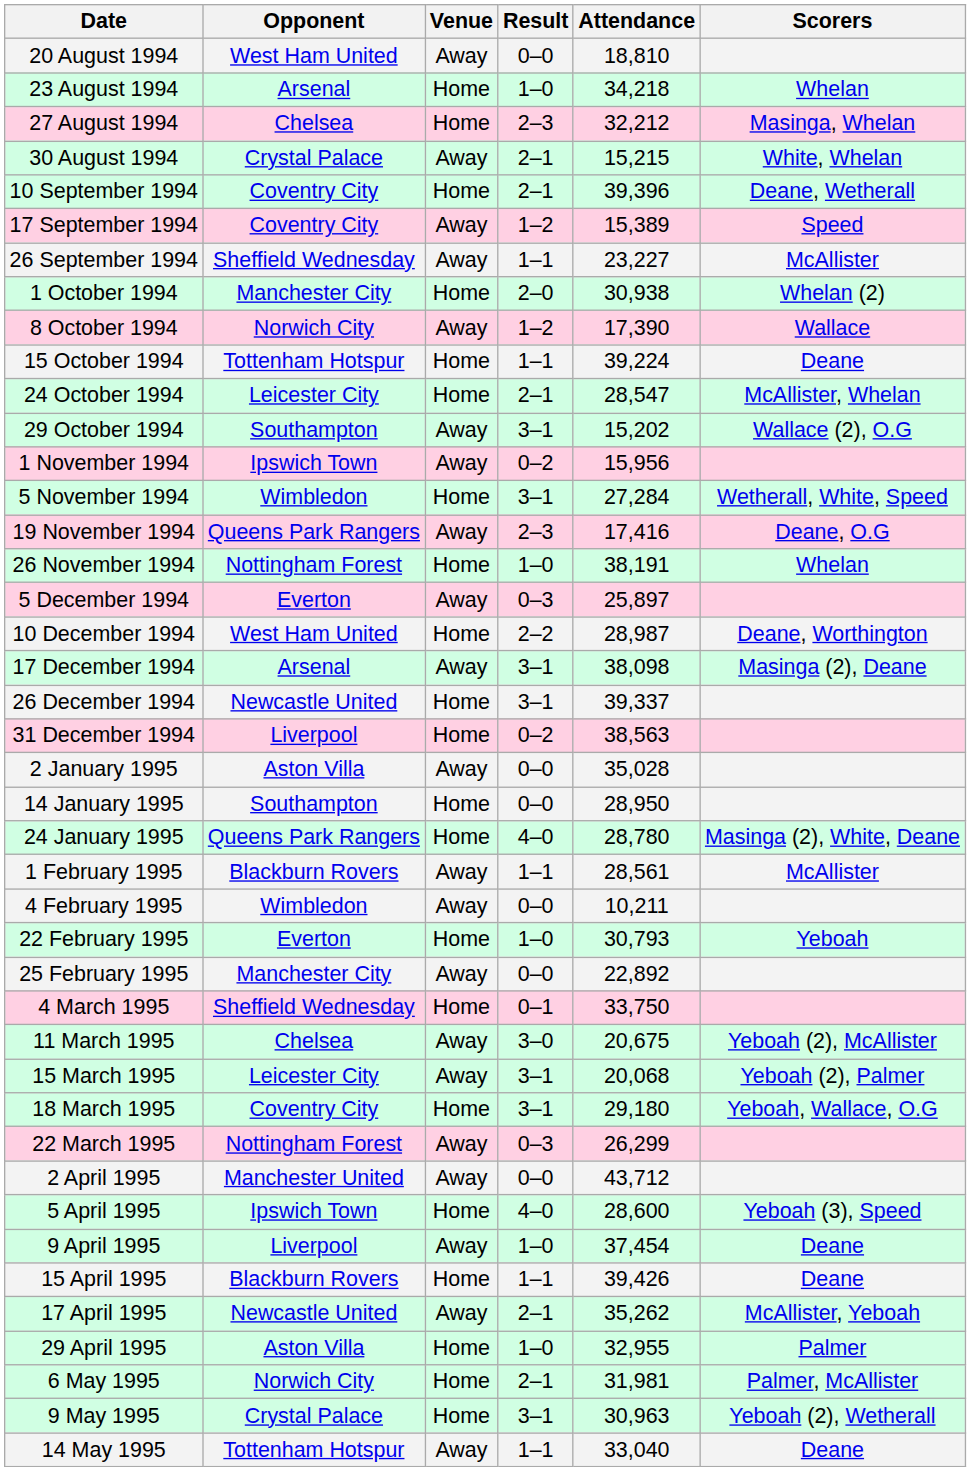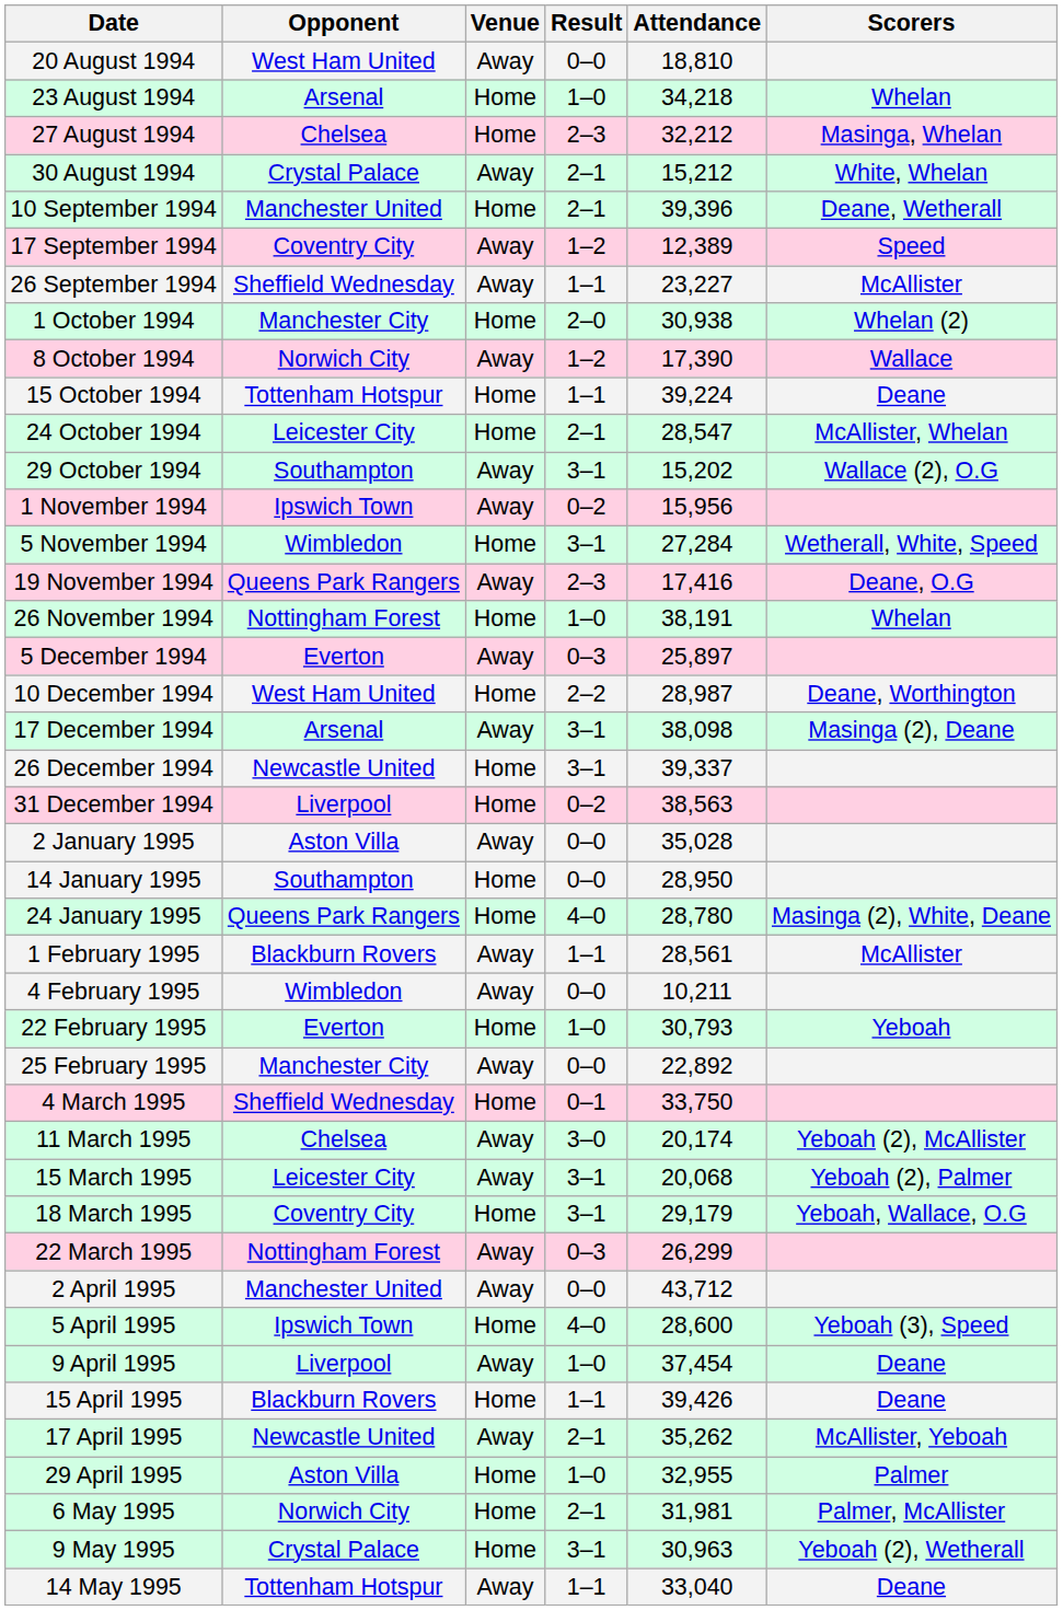 <table class="wikitable sortable" style="text-align:center">
 <tr>
 <th>Date</th>
 <th>Opponent</th>
 <th>Venue</th>
 <th>Result</th>
 <th>Attendance</th>
 <th>Scorers</th>
 </tr>
 <tr style="background-color: #f3f3f3;">
 <td>20 August 1994</td>
 <td><a href='#'>West Ham United</a></td>
 <td>Away</td>
 <td>0–0</td>
 <td>18,810</td>
 <td></td>
 </tr>
 <tr style="background-color: #d0ffe3;">
 <td>23 August 1994</td>
 <td><a href='#'>Arsenal</a></td>
 <td>Home</td>
 <td>1–0</td>
 <td>34,218</td>
 <td><a href='#'>Whelan</a></td>
 </tr>
 <tr style="background-color: #ffd0e3;">
 <td>27 August 1994</td>
 <td><a href='#'>Chelsea</a></td>
 <td>Home</td>
 <td>2–3</td>
 <td>32,212</td>
 <td><a href='#'>Masinga</a>, <a href='#'>Whelan</a></td>
 </tr>
 <tr style="background-color: #d0ffe3;">
 <td>30 August 1994</td>
 <td><a href='#'>Crystal Palace</a></td>
 <td>Away</td>
 <td>2–1</td>
-<td>15,215</td>
+<td>15,212</td>
 <td><a href='#'>White</a>, <a href='#'>Whelan</a></td>
 </tr>
 <tr style="background-color: #d0ffe3;">
 <td>10 September 1994</td>
-<td><a href='#'>Coventry City</a></td>
+<td><a href='#'>Manchester United</a></td>
 <td>Home</td>
 <td>2–1</td>
 <td>39,396</td>
 <td><a href='#'>Deane</a>, <a href='#'>Wetherall</a></td>
 </tr>
 <tr style="background-color: #ffd0e3;">
 <td>17 September 1994</td>
 <td><a href='#'>Coventry City</a></td>
 <td>Away</td>
 <td>1–2</td>
-<td>15,389</td>
+<td>12,389</td>
 <td><a href='#'>Speed</a></td>
 </tr>
 <tr style="background-color: #f3f3f3;">
 <td>26 September 1994</td>
 <td><a href='#'>Sheffield Wednesday</a></td>
 <td>Away</td>
 <td>1–1</td>
 <td>23,227</td>
 <td><a href='#'>McAllister</a></td>
 </tr>
 <tr style="background-color: #d0ffe3;">
 <td>1 October 1994</td>
 <td><a href='#'>Manchester City</a></td>
 <td>Home</td>
 <td>2–0</td>
 <td>30,938</td>
 <td><a href='#'>Whelan</a> (2)</td>
 </tr>
 <tr style="background-color: #ffd0e3;">
 <td>8 October 1994</td>
 <td><a href='#'>Norwich City</a></td>
 <td>Away</td>
 <td>1–2</td>
 <td>17,390</td>
 <td><a href='#'>Wallace</a></td>
 </tr>
 <tr style="background-color: #f3f3f3;">
 <td>15 October 1994</td>
 <td><a href='#'>Tottenham Hotspur</a></td>
 <td>Home</td>
 <td>1–1</td>
 <td>39,224</td>
 <td><a href='#'>Deane</a></td>
 </tr>
 <tr style="background-color: #d0ffe3;">
 <td>24 October 1994</td>
 <td><a href='#'>Leicester City</a></td>
 <td>Home</td>
 <td>2–1</td>
 <td>28,547</td>
 <td><a href='#'>McAllister</a>, <a href='#'>Whelan</a></td>
 </tr>
 <tr style="background-color: #d0ffe3;">
 <td>29 October 1994</td>
 <td><a href='#'>Southampton</a></td>
 <td>Away</td>
 <td>3–1</td>
 <td>15,202</td>
 <td><a href='#'>Wallace</a> (2), <a href='#'>O.G</a></td>
 </tr>
 <tr style="background-color: #ffd0e3;">
 <td>1 November 1994</td>
 <td><a href='#'>Ipswich Town</a></td>
 <td>Away</td>
 <td>0–2</td>
 <td>15,956</td>
 <td></td>
 </tr>
 <tr style="background-color: #d0ffe3;">
 <td>5 November 1994</td>
 <td><a href='#'>Wimbledon</a></td>
 <td>Home</td>
 <td>3–1</td>
 <td>27,284</td>
 <td><a href='#'>Wetherall</a>, <a href='#'>White</a>, <a href='#'>Speed</a></td>
 </tr>
 <tr style="background-color: #ffd0e3;">
 <td>19 November 1994</td>
 <td><a href='#'>Queens Park Rangers</a></td>
 <td>Away</td>
 <td>2–3</td>
 <td>17,416</td>
 <td><a href='#'>Deane</a>, <a href='#'>O.G</a></td>
 </tr>
 <tr style="background-color: #d0ffe3;">
 <td>26 November 1994</td>
 <td><a href='#'>Nottingham Forest</a></td>
 <td>Home</td>
 <td>1–0</td>
 <td>38,191</td>
 <td><a href='#'>Whelan</a></td>
 </tr>
 <tr style="background-color: #ffd0e3;">
 <td>5 December 1994</td>
 <td><a href='#'>Everton</a></td>
 <td>Away</td>
 <td>0–3</td>
 <td>25,897</td>
 <td></td>
 </tr>
 <tr style="background-color: #f3f3f3;">
 <td>10 December 1994</td>
 <td><a href='#'>West Ham United</a></td>
 <td>Home</td>
 <td>2–2</td>
 <td>28,987</td>
 <td><a href='#'>Deane</a>, <a href='#'>Worthington</a></td>
 </tr>
 <tr style="background-color: #d0ffe3;">
 <td>17 December 1994</td>
 <td><a href='#'>Arsenal</a></td>
 <td>Away</td>
 <td>3–1</td>
 <td>38,098</td>
 <td><a href='#'>Masinga</a> (2), <a href='#'>Deane</a></td>
 </tr>
 <tr style="background-color: #f3f3f3;">
 <td>26 December 1994</td>
 <td><a href='#'>Newcastle United</a></td>
 <td>Home</td>
 <td>3–1</td>
 <td>39,337</td>
 <td></td>
 </tr>
 <tr style="background-color: #ffd0e3;">
 <td>31 December 1994</td>
 <td><a href='#'>Liverpool</a></td>
 <td>Home</td>
 <td>0–2</td>
 <td>38,563</td>
 <td></td>
 </tr>
 <tr style="background-color: #f3f3f3;">
 <td>2 January 1995</td>
 <td><a href='#'>Aston Villa</a></td>
 <td>Away</td>
 <td>0–0</td>
 <td>35,028</td>
 <td></td>
 </tr>
 <tr style="background-color: #f3f3f3;">
 <td>14 January 1995</td>
 <td><a href='#'>Southampton</a></td>
 <td>Home</td>
 <td>0–0</td>
 <td>28,950</td>
 <td></td>
 </tr>
 <tr style="background-color: #d0ffe3;">
 <td>24 January 1995</td>
 <td><a href='#'>Queens Park Rangers</a></td>
 <td>Home</td>
 <td>4–0</td>
 <td>28,780</td>
 <td><a href='#'>Masinga</a> (2), <a href='#'>White</a>, <a href='#'>Deane</a></td>
 </tr>
 <tr style="background-color: #f3f3f3;">
 <td>1 February 1995</td>
 <td><a href='#'>Blackburn Rovers</a></td>
 <td>Away</td>
 <td>1–1</td>
 <td>28,561</td>
 <td><a href='#'>McAllister</a></td>
 </tr>
 <tr style="background-color: #f3f3f3;">
 <td>4 February 1995</td>
 <td><a href='#'>Wimbledon</a></td>
 <td>Away</td>
 <td>0–0</td>
 <td>10,211</td>
 <td></td>
 </tr>
 <tr style="background-color: #d0ffe3;">
 <td>22 February 1995</td>
 <td><a href='#'>Everton</a></td>
 <td>Home</td>
 <td>1–0</td>
 <td>30,793</td>
 <td><a href='#'>Yeboah</a></td>
 </tr>
 <tr style="background-color: #f3f3f3;">
 <td>25 February 1995</td>
 <td><a href='#'>Manchester City</a></td>
 <td>Away</td>
 <td>0–0</td>
 <td>22,892</td>
 <td></td>
 </tr>
 <tr style="background-color: #ffd0e3;">
 <td>4 March 1995</td>
 <td><a href='#'>Sheffield Wednesday</a></td>
 <td>Home</td>
 <td>0–1</td>
 <td>33,750</td>
 <td></td>
 </tr>
 <tr style="background-color: #d0ffe3;">
 <td>11 March 1995</td>
 <td><a href='#'>Chelsea</a></td>
 <td>Away</td>
 <td>3–0</td>
-<td>20,675</td>
+<td>20,174</td>
 <td><a href='#'>Yeboah</a> (2), <a href='#'>McAllister</a></td>
 </tr>
 <tr style="background-color: #d0ffe3;">
 <td>15 March 1995</td>
 <td><a href='#'>Leicester City</a></td>
 <td>Away</td>
 <td>3–1</td>
 <td>20,068</td>
 <td><a href='#'>Yeboah</a> (2), <a href='#'>Palmer</a></td>
 </tr>
 <tr style="background-color: #d0ffe3;">
 <td>18 March 1995</td>
 <td><a href='#'>Coventry City</a></td>
 <td>Home</td>
 <td>3–1</td>
-<td>29,180</td>
+<td>29,179</td>
 <td><a href='#'>Yeboah</a>, <a href='#'>Wallace</a>, <a href='#'>O.G</a></td>
 </tr>
 <tr style="background-color: #ffd0e3;">
 <td>22 March 1995</td>
 <td><a href='#'>Nottingham Forest</a></td>
 <td>Away</td>
 <td>0–3</td>
 <td>26,299</td>
 <td></td>
 </tr>
 <tr style="background-color: #f3f3f3;">
 <td>2 April 1995</td>
 <td><a href='#'>Manchester United</a></td>
 <td>Away</td>
 <td>0–0</td>
 <td>43,712</td>
 <td></td>
 </tr>
 <tr style="background-color: #d0ffe3;">
 <td>5 April 1995</td>
 <td><a href='#'>Ipswich Town</a></td>
 <td>Home</td>
 <td>4–0</td>
 <td>28,600</td>
 <td><a href='#'>Yeboah</a> (3), <a href='#'>Speed</a></td>
 </tr>
 <tr style="background-color: #d0ffe3;">
 <td>9 April 1995</td>
 <td><a href='#'>Liverpool</a></td>
 <td>Away</td>
 <td>1–0</td>
 <td>37,454</td>
 <td><a href='#'>Deane</a></td>
 </tr>
 <tr style="background-color: #f3f3f3;">
 <td>15 April 1995</td>
 <td><a href='#'>Blackburn Rovers</a></td>
 <td>Home</td>
 <td>1–1</td>
 <td>39,426</td>
 <td><a href='#'>Deane</a></td>
 </tr>
 <tr style="background-color: #d0ffe3;">
 <td>17 April 1995</td>
 <td><a href='#'>Newcastle United</a></td>
 <td>Away</td>
 <td>2–1</td>
 <td>35,262</td>
 <td><a href='#'>McAllister</a>, <a href='#'>Yeboah</a></td>
 </tr>
 <tr style="background-color: #d0ffe3;">
 <td>29 April 1995</td>
 <td><a href='#'>Aston Villa</a></td>
 <td>Home</td>
 <td>1–0</td>
 <td>32,955</td>
 <td><a href='#'>Palmer</a></td>
 </tr>
 <tr style="background-color: #d0ffe3;">
 <td>6 May 1995</td>
 <td><a href='#'>Norwich City</a></td>
 <td>Home</td>
 <td>2–1</td>
 <td>31,981</td>
 <td><a href='#'>Palmer</a>, <a href='#'>McAllister</a></td>
 </tr>
 <tr style="background-color: #d0ffe3;">
 <td>9 May 1995</td>
 <td><a href='#'>Crystal Palace</a></td>
 <td>Home</td>
 <td>3–1</td>
 <td>30,963</td>
 <td><a href='#'>Yeboah</a> (2), <a href='#'>Wetherall</a></td>
 </tr>
 <tr style="background-color: #f3f3f3;">
 <td>14 May 1995</td>
 <td><a href='#'>Tottenham Hotspur</a></td>
 <td>Away</td>
 <td>1–1</td>
 <td>33,040</td>
 <td><a href='#'>Deane</a></td>
 </tr>
 </table>
